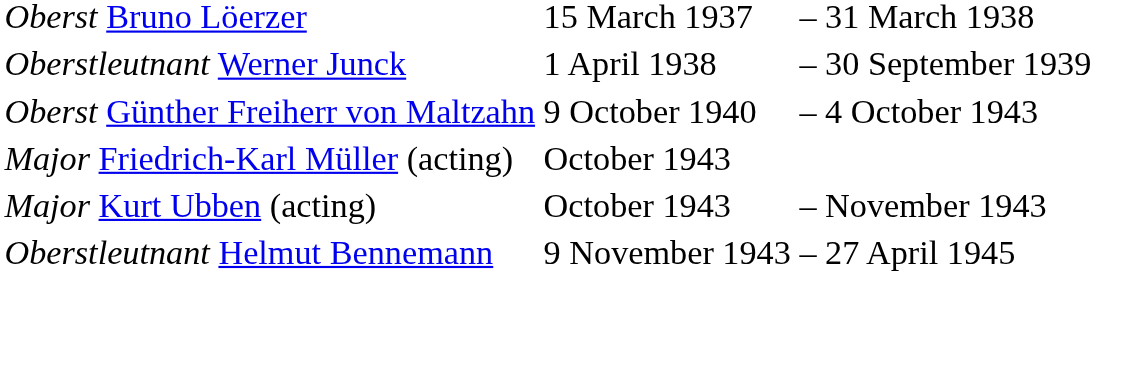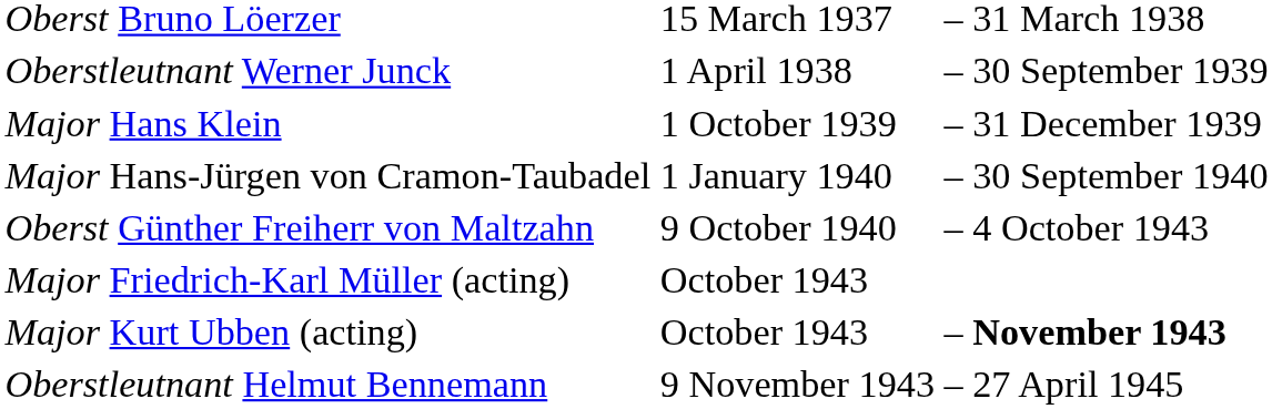 <table>
 <tr>
 <td><em>Oberst</em> <a href='#'>Bruno Löerzer</a></td>
 <td>15 March 1937</td>
 <td>–</td>
 <td>31 March 1938</td>
 </tr>
 <tr>
 <td><em>Oberstleutnant</em> <a href='#'>Werner Junck</a></td>
 <td>1 April 1938</td>
 <td>–</td>
 <td>30 September 1939</td>
+</tr>
+<tr>
+<td><em>Major</em> <a href='#'>Hans Klein</a></td>
+<td>1 October 1939</td>
+<td>–</td>
+<td>31 December 1939</td>
+</tr>
+<tr>
+<td><em>Major</em> Hans-Jürgen von Cramon-Taubadel</td>
+<td>1 January 1940</td>
+<td>–</td>
+<td>30 September 1940</td>
 </tr>
 <tr>
 <td><em>Oberst</em> <a href='#'>Günther Freiherr von Maltzahn</a></td>
 <td>9 October 1940</td>
 <td>–</td>
 <td>4 October 1943</td>
 </tr>
 <tr>
 <td><em>Major</em> <a href='#'>Friedrich-Karl Müller</a> (acting)</td>
 <td>October 1943</td>
 </tr>
 <tr>
 <td><em>Major</em> <a href='#'>Kurt Ubben</a> (acting)</td>
 <td>October 1943</td>
 <td>–</td>
-<td>November 1943</td>
+<td><strong>November 1943</strong></td>
 </tr>
 <tr>
 <td><em>Oberstleutnant</em> <a href='#'>Helmut Bennemann</a></td>
 <td>9 November 1943</td>
 <td>–</td>
 <td>27 April 1945</td>
 </tr>
 </table>
